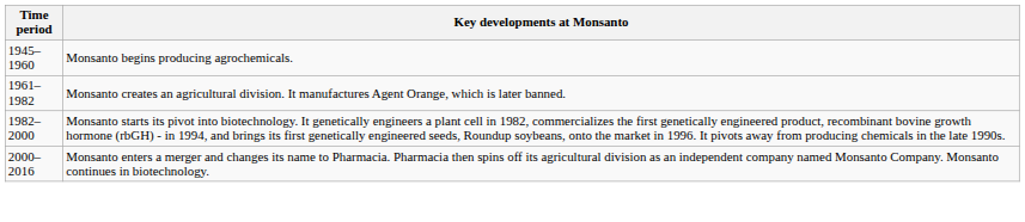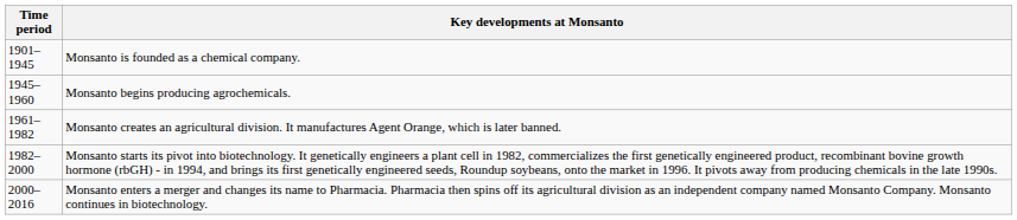 <table class="wikitable sortable">
 <tr>
 <th>Time period</th>
 <th class="unsortable">Key developments at Monsanto</th>
+</tr>
+<tr>
+<td>1901–1945</td>
+<td>Monsanto is founded as a chemical company.</td>
 </tr>
 <tr>
 <td>1945–1960</td>
 <td>Monsanto begins producing agrochemicals.</td>
 </tr>
 <tr>
 <td>1961–1982</td>
 <td>Monsanto creates an agricultural division. It manufactures Agent Orange, which is later banned.</td>
 </tr>
 <tr>
 <td>1982–2000</td>
 <td>Monsanto starts its pivot into biotechnology. It genetically engineers a plant cell in 1982, commercializes the first genetically engineered product, recombinant bovine growth hormone (rbGH) - in 1994, and brings its first genetically engineered seeds, Roundup soybeans, onto the market in 1996. It pivots away from producing chemicals in the late 1990s.</td>
 </tr>
 <tr>
 <td>2000–2016</td>
 <td>Monsanto enters a merger and changes its name to Pharmacia. Pharmacia then spins off its agricultural division as an independent company named Monsanto Company. Monsanto continues in biotechnology.</td>
 </tr>
 </table>
